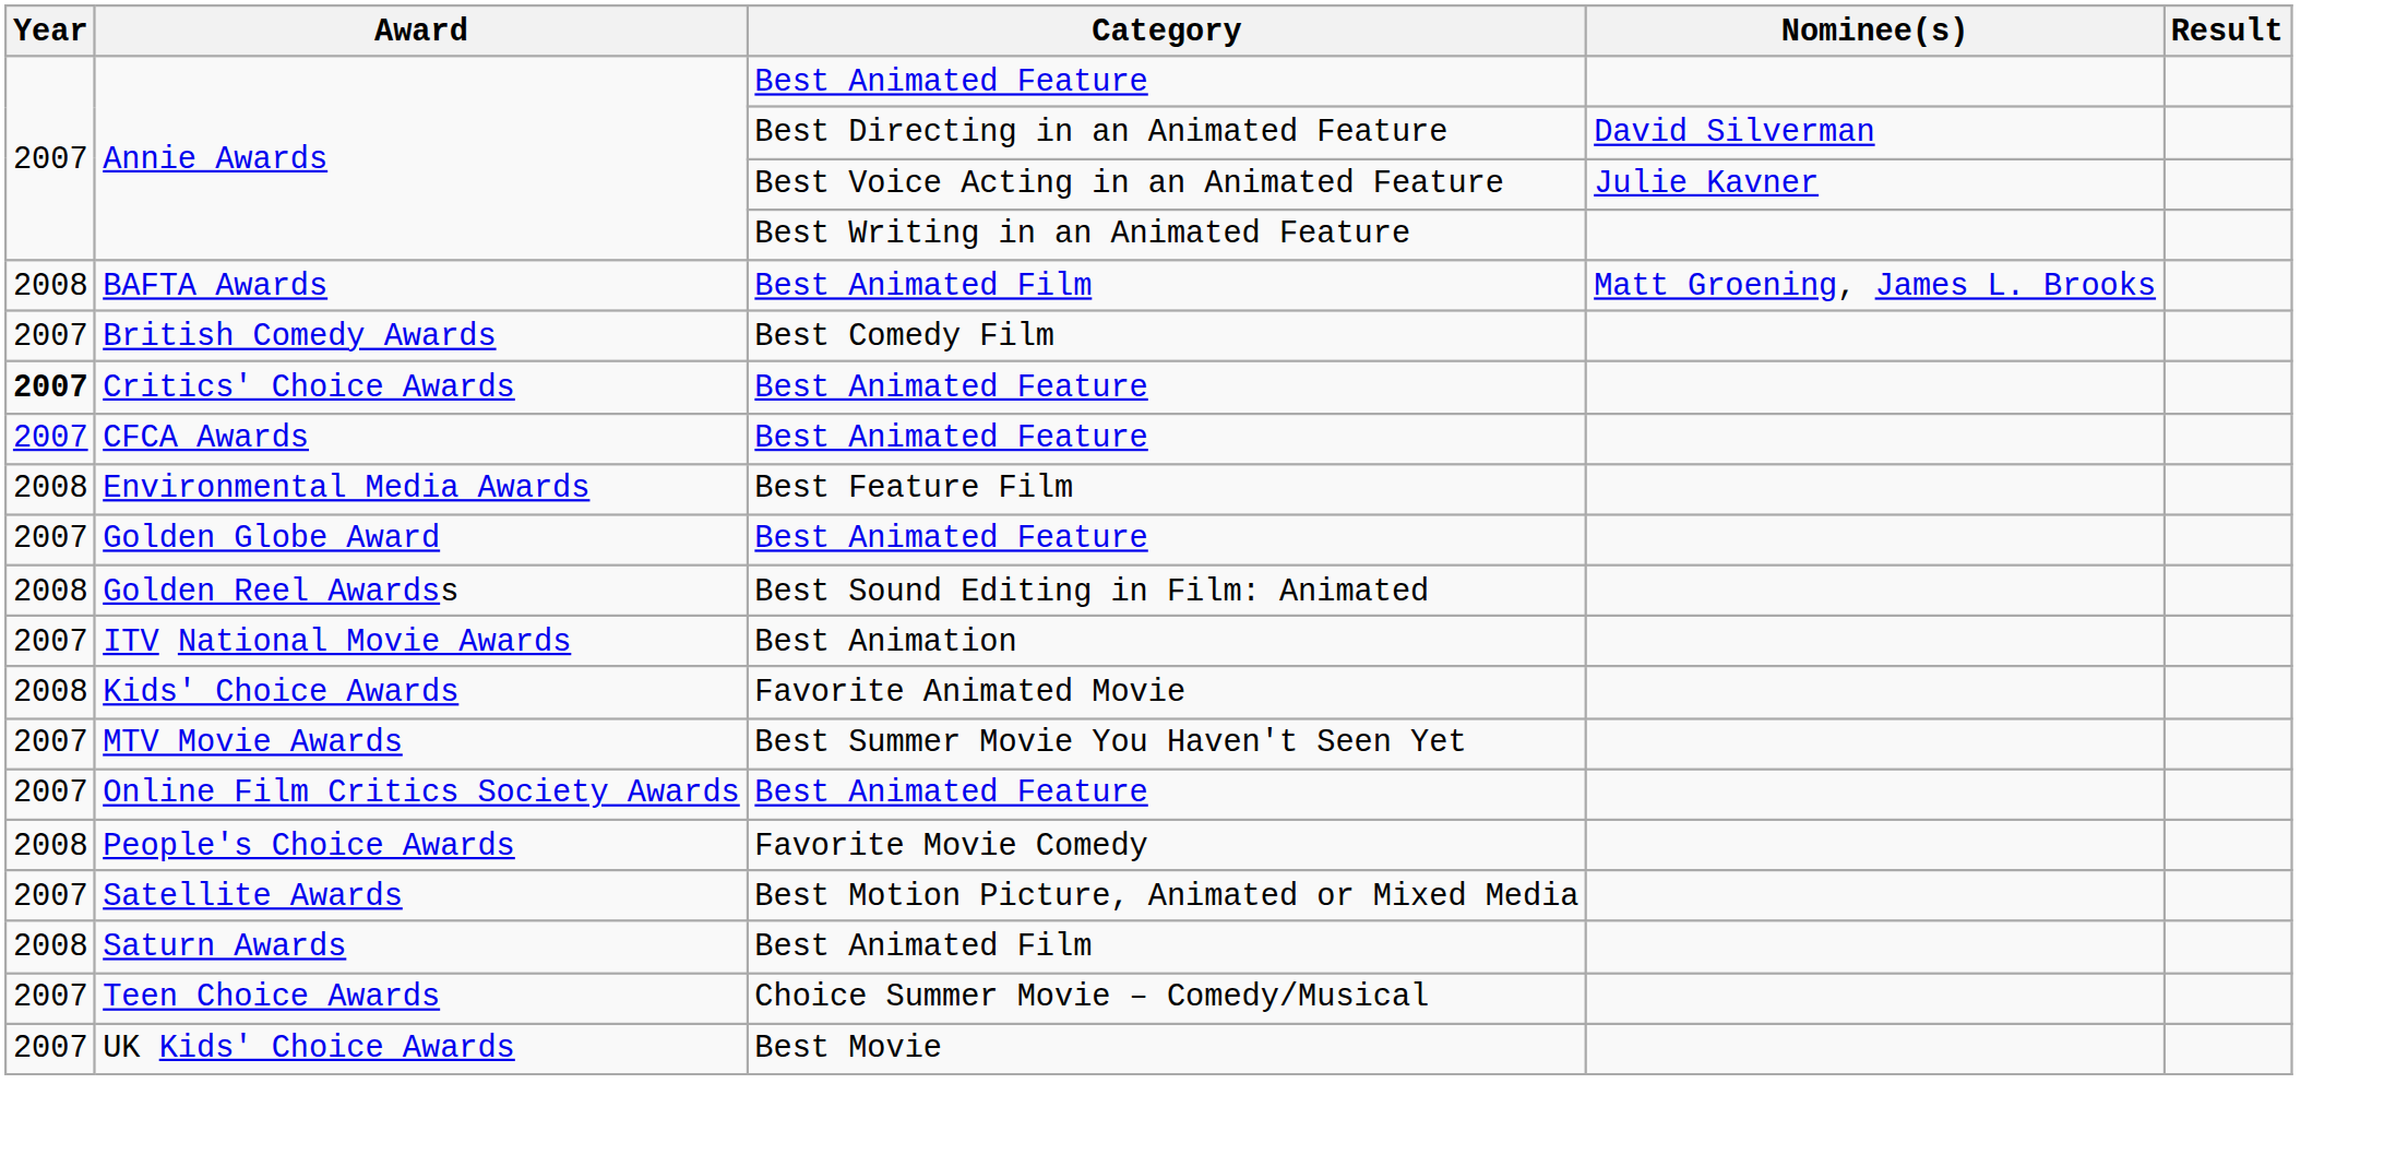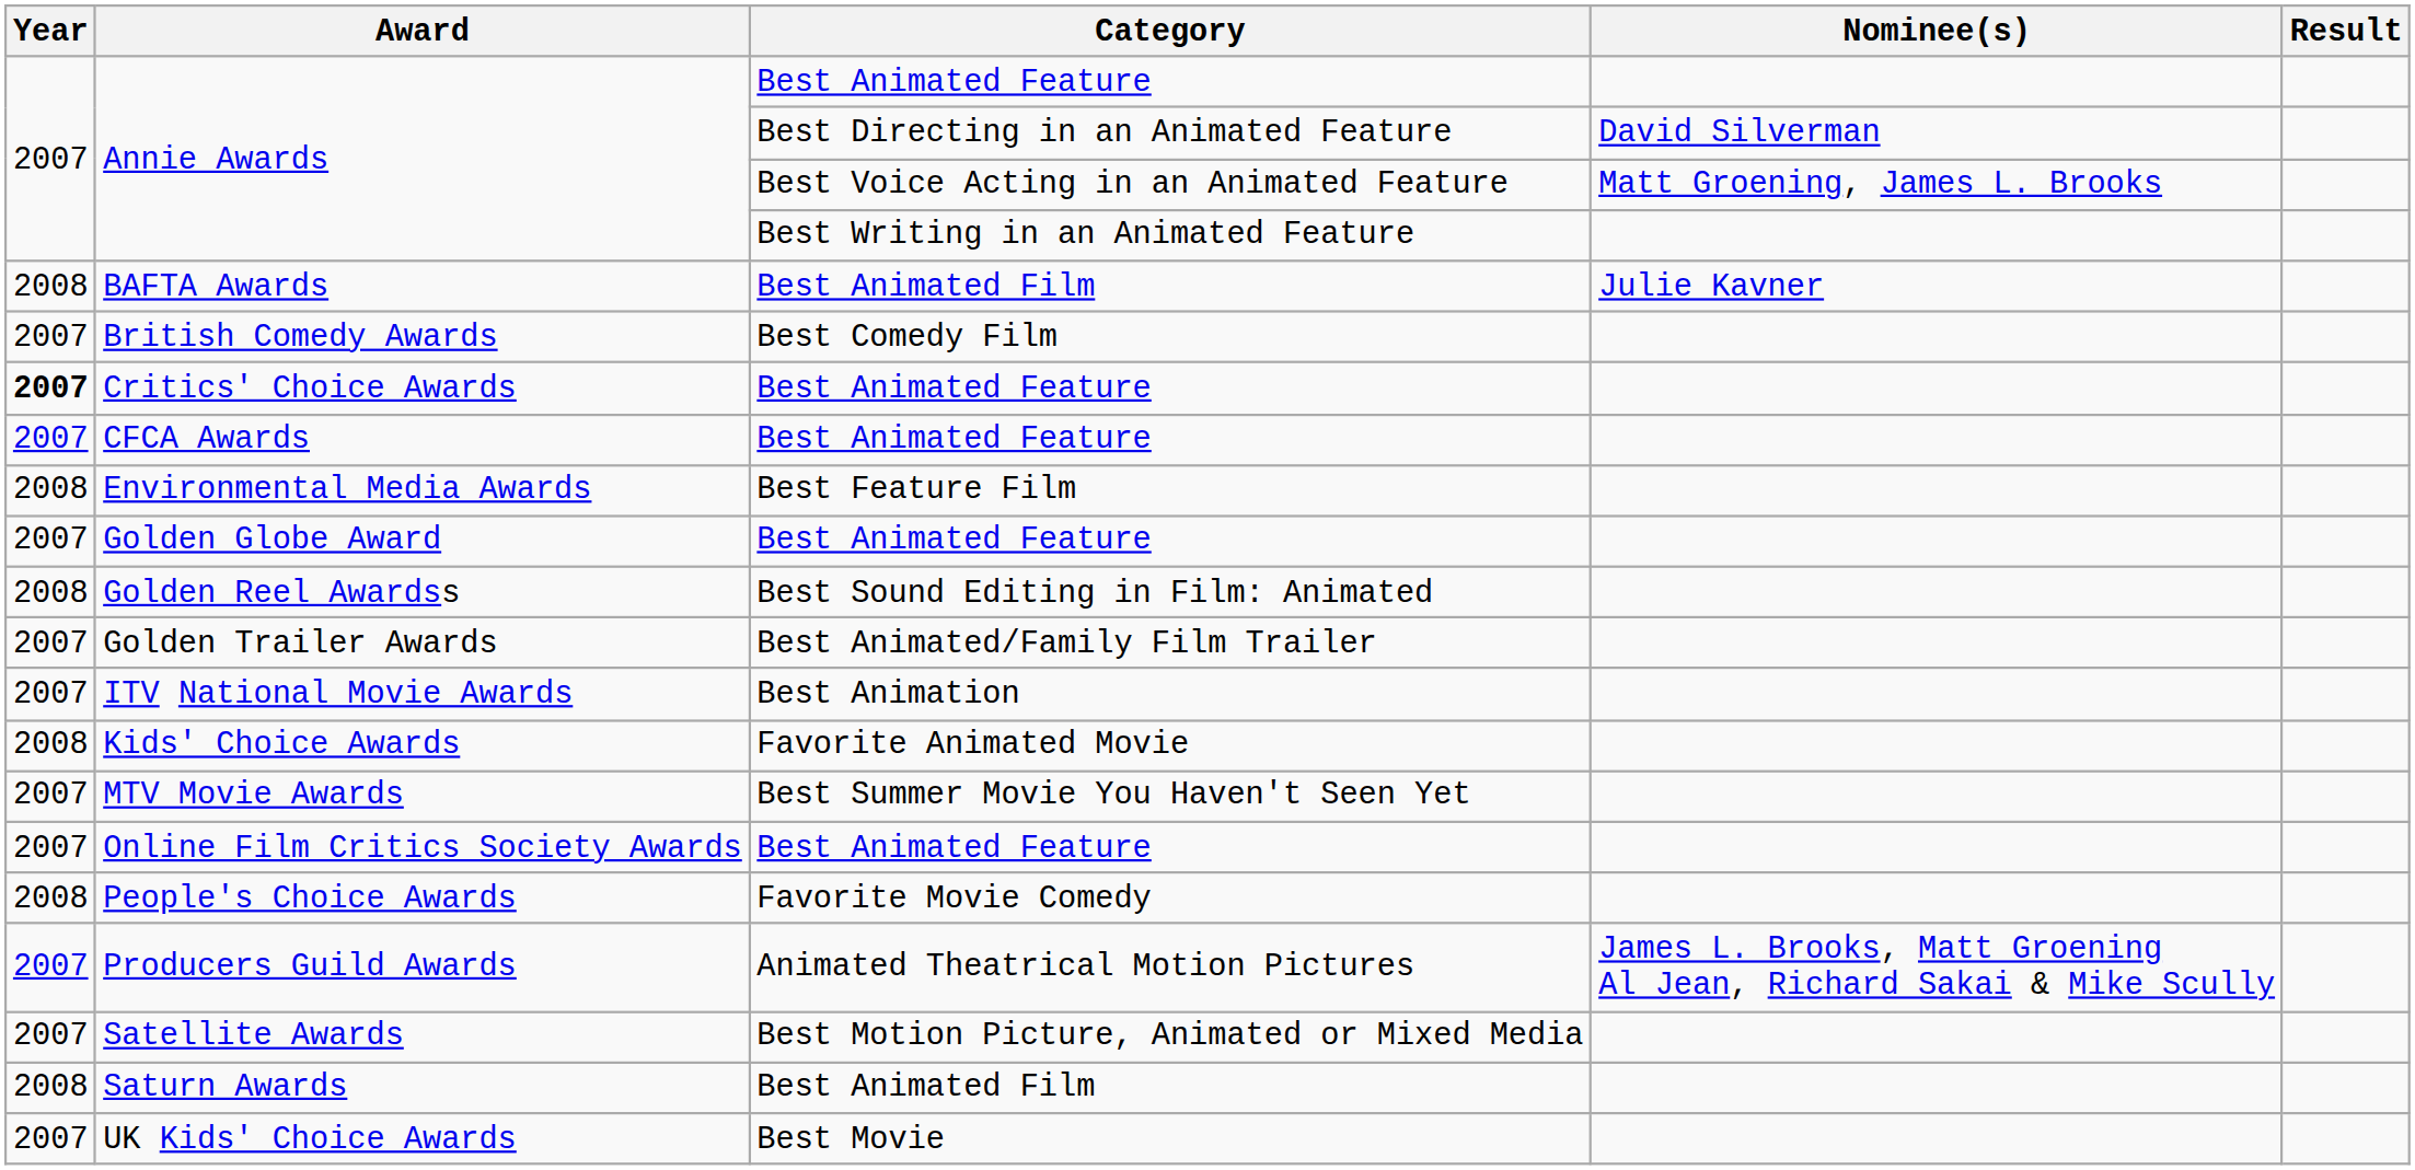 <table class="wikitable">
 <tr>
 <th>Year</th>
 <th>Award</th>
 <th>Category</th>
 <th>Nominee(s)</th>
 <th>Result</th>
 </tr>
 <tr>
 <td rowspan="4">2007</td>
 <td rowspan="4"><a href='#'>Annie Awards</a></td>
 <td><a href='#'>Best Animated Feature</a></td>
 <td></td>
 <td></td>
 </tr>
 <tr>
 <td>Best Directing in an Animated Feature</td>
 <td><a href='#'>David Silverman</a></td>
 <td></td>
 </tr>
 <tr>
 <td>Best Voice Acting in an Animated Feature</td>
-<td><a href='#'>Julie Kavner</a><br></td>
+<td><a href='#'>Matt Groening</a>, <a href='#'>James L. Brooks</a></td>
 <td></td>
 </tr>
 <tr>
 <td>Best Writing in an Animated Feature</td>
 <td></td>
 <td></td>
 </tr>
 <tr>
 <td>2008</td>
 <td><a href='#'>BAFTA Awards</a></td>
 <td><a href='#'>Best Animated Film</a></td>
-<td><a href='#'>Matt Groening</a>, <a href='#'>James L. Brooks</a></td>
+<td><a href='#'>Julie Kavner</a><br></td>
 <td></td>
 </tr>
 <tr>
 <td>2007</td>
 <td><a href='#'>British Comedy Awards</a></td>
 <td>Best Comedy Film</td>
 <td></td>
 <td></td>
 </tr>
 <tr>
 <td><strong>2007</strong></td>
 <td><a href='#'>Critics' Choice Awards</a></td>
 <td><a href='#'>Best Animated Feature</a></td>
 <td></td>
 <td></td>
 </tr>
 <tr>
 <td><a href='#'>2007</a></td>
 <td><a href='#'>CFCA Awards</a></td>
 <td><a href='#'>Best Animated Feature</a></td>
 <td></td>
 <td></td>
 </tr>
 <tr>
 <td>2008</td>
 <td><a href='#'>Environmental Media Awards</a></td>
 <td>Best Feature Film</td>
 <td></td>
 <td></td>
 </tr>
 <tr>
 <td>2007</td>
 <td><a href='#'>Golden Globe Award</a></td>
 <td><a href='#'>Best Animated Feature</a></td>
 <td></td>
 <td></td>
 </tr>
 <tr>
 <td>2008</td>
 <td><a href='#'>Golden Reel Awards</a>s</td>
 <td>Best Sound Editing in Film: Animated</td>
 <td></td>
 <td></td>
 </tr>
 <tr>
 <td>2007</td>
+<td>Golden Trailer Awards</td>
+<td>Best Animated/Family Film Trailer</td>
+<td></td>
+<td></td>
+</tr>
+<tr>
+<td>2007</td>
 <td><a href='#'>ITV</a> <a href='#'>National Movie Awards</a></td>
 <td>Best Animation</td>
 <td></td>
 <td></td>
 </tr>
 <tr>
 <td>2008</td>
 <td><a href='#'>Kids' Choice Awards</a></td>
 <td>Favorite Animated Movie</td>
 <td></td>
 <td></td>
 </tr>
 <tr>
 <td>2007</td>
 <td><a href='#'>MTV Movie Awards</a></td>
 <td>Best Summer Movie You Haven't Seen Yet</td>
 <td></td>
 <td></td>
 </tr>
 <tr>
 <td>2007</td>
 <td><a href='#'>Online Film Critics Society Awards</a></td>
 <td><a href='#'>Best Animated Feature</a></td>
 <td></td>
 <td></td>
 </tr>
 <tr>
 <td>2008</td>
 <td><a href='#'>People's Choice Awards</a></td>
 <td>Favorite Movie Comedy</td>
 <td></td>
 <td></td>
 </tr>
 <tr>
+<td><a href='#'>2007</a></td>
+<td><a href='#'>Producers Guild Awards</a></td>
+<td>Animated Theatrical Motion Pictures</td>
+<td><a href='#'>James L. Brooks</a>, <a href='#'>Matt Groening</a><br><a href='#'>Al Jean</a>, <a href='#'>Richard Sakai</a> & <a href='#'>Mike Scully</a></td>
+<td></td>
+</tr>
+<tr>
 <td>2007</td>
 <td><a href='#'>Satellite Awards</a></td>
 <td>Best Motion Picture, Animated or Mixed Media</td>
 <td></td>
 <td></td>
 </tr>
 <tr>
 <td>2008</td>
 <td><a href='#'>Saturn Awards</a></td>
 <td>Best Animated Film</td>
 <td></td>
 <td></td>
 </tr>
 <tr>
 <td>2007</td>
-<td><a href='#'>Teen Choice Awards</a></td>
-<td>Choice Summer Movie – Comedy/Musical</td>
-<td></td>
-<td></td>
-</tr>
-<tr>
-<td>2007</td>
 <td>UK <a href='#'>Kids' Choice Awards</a></td>
 <td>Best Movie</td>
 <td></td>
 <td></td>
 </tr>
 </table>
